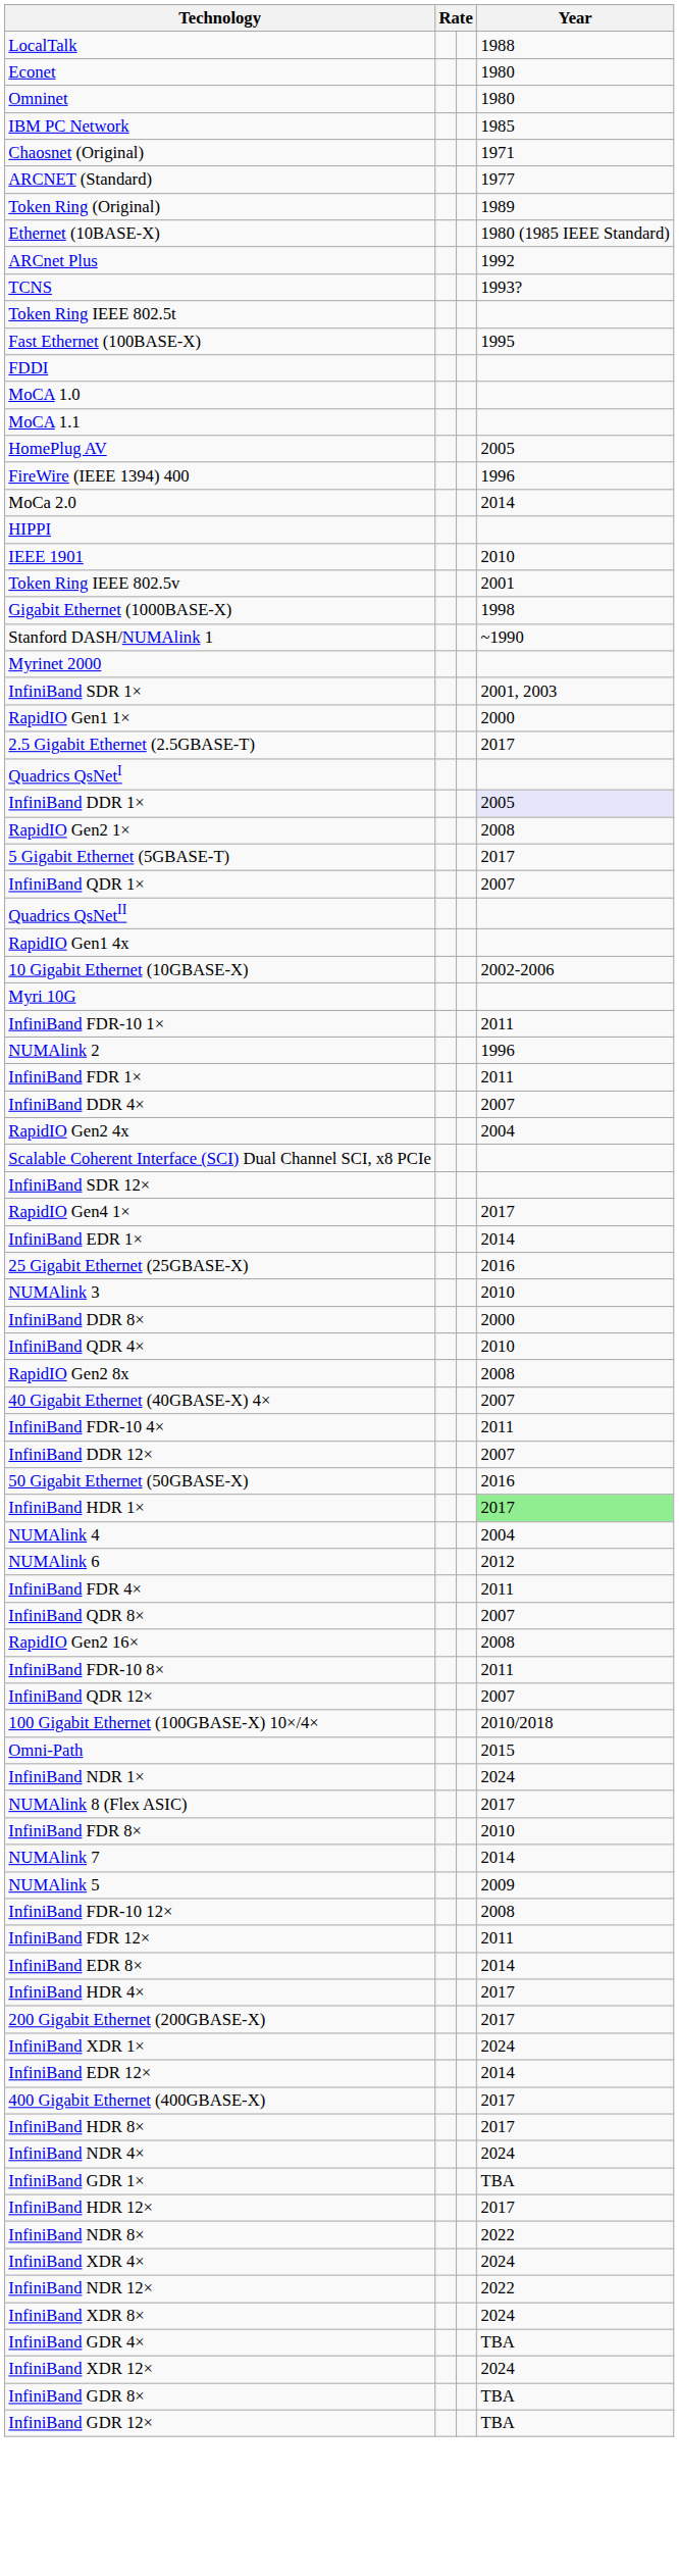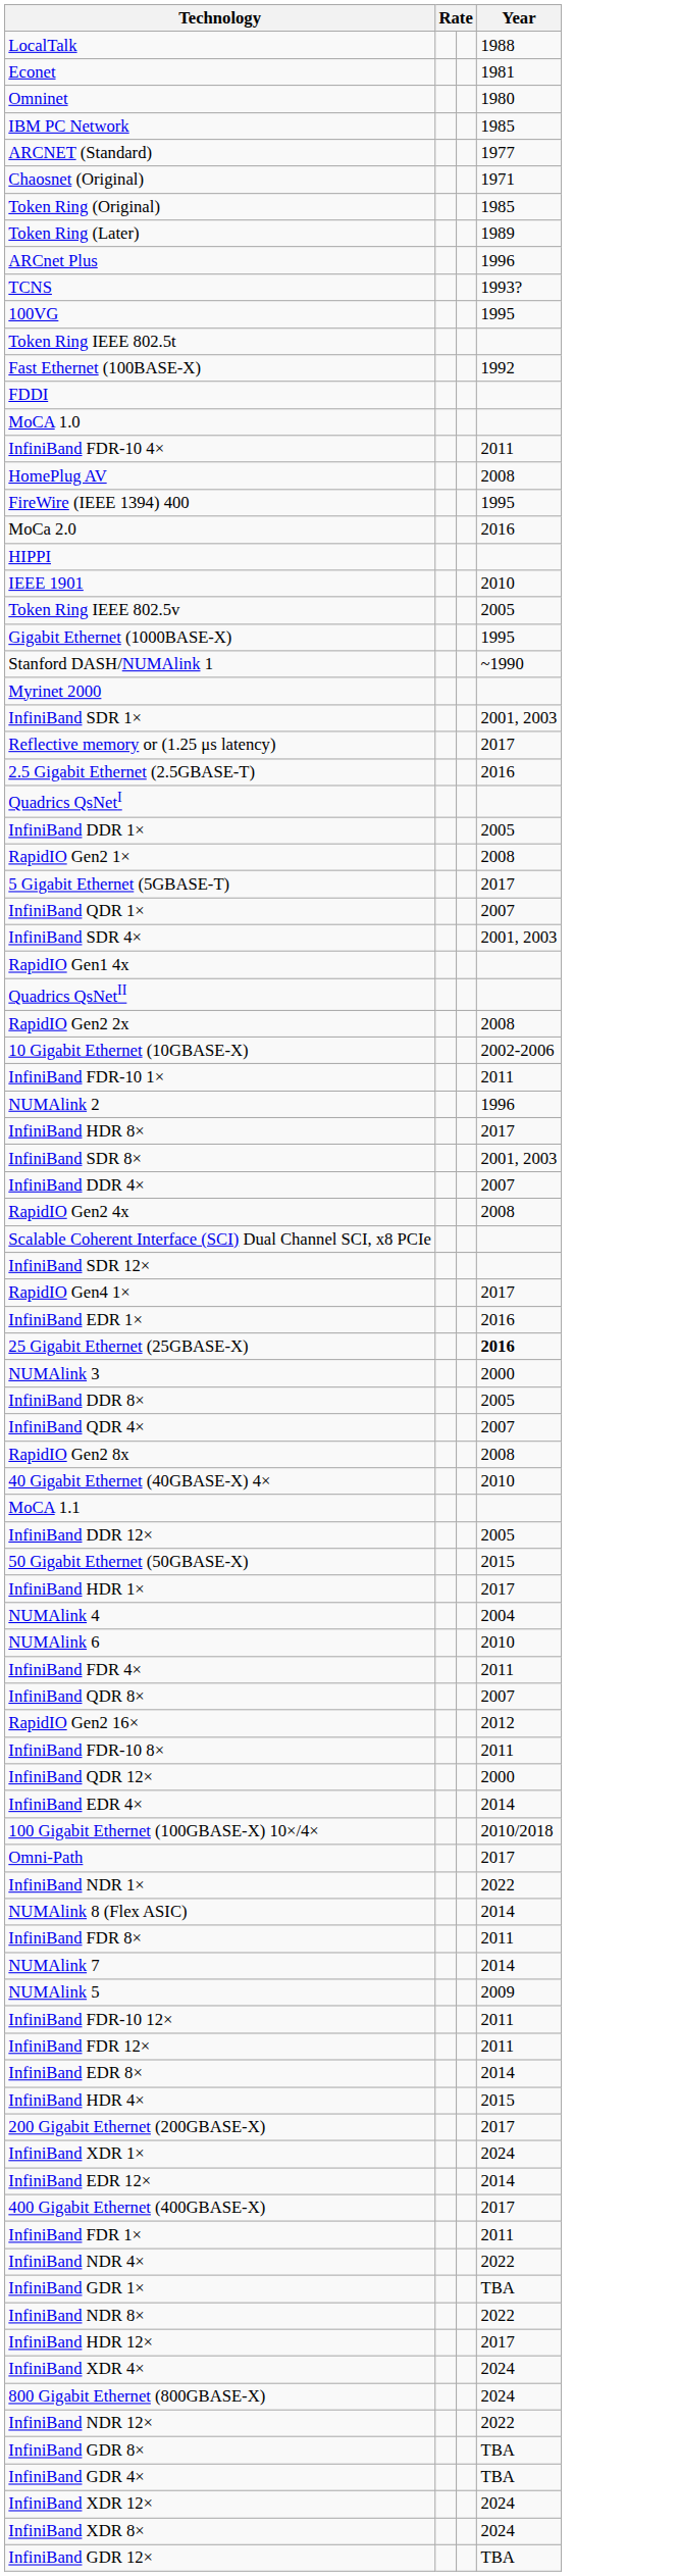 <table class="wikitable sortable">
 <tr>
 <th>Technology</th>
 <th colspan=2>Rate</th>
 <th>Year</th>
 </tr>
 <tr>
 <td><a href='#'>LocalTalk</a></td>
 <td align=right><strong></strong></td>
 <td align=right></td>
 <td>1988</td>
 </tr>
 <tr>
 <td><a href='#'>Econet</a></td>
 <td align=right><strong></strong></td>
 <td align=right></td>
-<td>1980</td>
+<td>1981</td>
 </tr>
 <tr>
 <td><a href='#'>Omninet</a></td>
 <td align=right><strong></strong></td>
 <td align=right></td>
 <td>1980</td>
 </tr>
 <tr>
 <td><a href='#'>IBM PC Network</a></td>
 <td align=right><strong></strong></td>
 <td align=right></td>
 <td>1985</td>
 </tr>
 <tr>
+<td><a href='#'>ARCNET</a> (Standard)</td>
+<td align=right><strong></strong></td>
+<td align=right></td>
+<td>1977</td>
+</tr>
+<tr>
 <td><a href='#'>Chaosnet</a> (Original)</td>
 <td align=right><strong></strong></td>
 <td align=right></td>
 <td>1971</td>
 </tr>
 <tr>
-<td><a href='#'>ARCNET</a> (Standard)</td>
+<td><a href='#'>Token Ring</a> (Original)</td>
 <td align=right><strong></strong></td>
 <td align=right></td>
-<td>1977</td>
+<td>1985</td>
 </tr>
 <tr>
-<td><a href='#'>Token Ring</a> (Original)</td>
+<td><a href='#'>Token Ring</a> (Later)</td>
 <td align=right><strong></strong></td>
 <td align=right></td>
 <td>1989</td>
 </tr>
 <tr>
-<td><a href='#'>Ethernet</a> (10BASE-X)</td>
-<td align=right><strong></strong></td>
-<td align=right></td>
-<td>1980 (1985 IEEE Standard)</td>
-</tr>
-<tr>
 <td><a href='#'>ARCnet Plus</a></td>
 <td align=right><strong></strong></td>
 <td align=right></td>
-<td>1992</td>
+<td>1996</td>
 </tr>
 <tr>
 <td><a href='#'>TCNS</a></td>
 <td align=right><strong></strong></td>
 <td align=right></td>
 <td>1993?</td>
+</tr>
+<tr>
+<td><a href='#'>100VG</a></td>
+<td align=right><strong></strong></td>
+<td align=right></td>
+<td>1995</td>
 </tr>
 <tr>
 <td><a href='#'>Token Ring</a> IEEE 802.5t</td>
 <td align=right><strong></strong></td>
 <td align=right></td>
 <td></td>
 </tr>
 <tr>
 <td><a href='#'>Fast Ethernet</a> (100BASE-X)</td>
 <td align=right><strong></strong></td>
 <td align=right></td>
-<td>1995</td>
+<td>1992</td>
 </tr>
 <tr>
 <td><a href='#'>FDDI</a></td>
 <td align=right><strong></strong></td>
 <td align=right></td>
 <td></td>
 </tr>
 <tr>
 <td><a href='#'>MoCA</a> 1.0</td>
 <td align=right><strong></strong></td>
 <td align=right></td>
 <td></td>
 </tr>
 <tr>
-<td><a href='#'>MoCA</a> 1.1</td>
+<td><a href='#'>InfiniBand</a> FDR-10 4×</td>
 <td align=right><strong></strong></td>
 <td align=right></td>
-<td></td>
+<td>2011</td>
 </tr>
 <tr>
 <td><a href='#'>HomePlug AV</a></td>
 <td align=right><strong></strong></td>
 <td align=right></td>
-<td>2005</td>
+<td>2008</td>
 </tr>
 <tr>
 <td><a href='#'>FireWire</a> (IEEE 1394) 400</td>
 <td align=right><strong></strong></td>
 <td align=right></td>
-<td>1996</td>
+<td>1995</td>
 </tr>
 <tr>
 <td>MoCa 2.0</td>
 <td align=right><strong></strong></td>
 <td></td>
-<td>2014</td>
+<td>2016</td>
 </tr>
 <tr>
 <td><a href='#'>HIPPI</a></td>
 <td align=right><strong></strong></td>
 <td align=right></td>
 <td></td>
 </tr>
 <tr>
 <td><a href='#'>IEEE 1901</a></td>
 <td align=right><strong></strong></td>
 <td align=right></td>
 <td>2010</td>
 </tr>
 <tr>
 <td><a href='#'>Token Ring</a> IEEE 802.5v</td>
 <td align=right><strong></strong></td>
 <td align=right></td>
-<td>2001</td>
+<td>2005</td>
 </tr>
 <tr>
 <td><a href='#'>Gigabit Ethernet</a> (1000BASE-X)</td>
 <td align=right><strong></strong></td>
 <td align=right></td>
-<td>1998</td>
+<td>1995</td>
 </tr>
 <tr>
 <td>Stanford DASH/<a href='#'>NUMAlink</a> 1</td>
 <td align=right><strong></strong></td>
 <td align=right></td>
 <td>~1990</td>
 </tr>
 <tr>
 <td><a href='#'>Myrinet 2000</a></td>
 <td align=right><strong></strong></td>
 <td align=right></td>
 <td></td>
 </tr>
 <tr>
 <td><a href='#'>InfiniBand</a> SDR 1×</td>
 <td align=right><strong></strong></td>
 <td align=right></td>
 <td>2001, 2003</td>
 </tr>
 <tr>
-<td><a href='#'>RapidIO</a> Gen1 1×</td>
+<td><a href='#'>Reflective memory</a> or  (1.25 μs latency)</td>
 <td align=right><strong></strong></td>
 <td align=right></td>
-<td>2000</td>
+<td>2017</td>
 </tr>
 <tr>
 <td><a href='#'>2.5 Gigabit Ethernet</a> (2.5GBASE-T)</td>
 <td align=right><strong></strong></td>
 <td align=right></td>
-<td>2017</td>
+<td>2016</td>
 </tr>
 <tr>
 <td><a href='#'>Quadrics QsNet<sup>I</sup></a></td>
 <td align=right><strong></strong></td>
 <td align=right></td>
 <td></td>
 </tr>
 <tr>
 <td><a href='#'>InfiniBand</a> DDR 1×</td>
 <td align=right><strong></strong></td>
 <td align=right></td>
-<td style="background: lavender;">2005</td>
+<td>2005</td>
 </tr>
 <tr>
 <td><a href='#'>RapidIO</a> Gen2 1×</td>
 <td align=right><strong></strong></td>
 <td align=right></td>
 <td>2008</td>
 </tr>
 <tr>
 <td><a href='#'>5 Gigabit Ethernet</a> (5GBASE-T)</td>
 <td align=right><strong></strong></td>
 <td align=right></td>
 <td>2017</td>
 </tr>
 <tr>
 <td><a href='#'>InfiniBand</a> QDR 1×</td>
 <td align=right><strong></strong></td>
 <td align=right></td>
 <td>2007</td>
 </tr>
 <tr>
-<td><a href='#'>Quadrics QsNet<sup>II</sup></a></td>
+<td><a href='#'>InfiniBand</a> SDR 4×</td>
 <td align=right><strong></strong></td>
 <td align=right></td>
-<td></td>
+<td>2001, 2003</td>
 </tr>
 <tr>
 <td><a href='#'>RapidIO</a> Gen1 4x</td>
 <td align=right><strong></strong></td>
 <td align=right></td>
 <td></td>
 </tr>
 <tr>
+<td><a href='#'>Quadrics QsNet<sup>II</sup></a></td>
+<td align=right><strong></strong></td>
+<td align=right></td>
+<td></td>
+</tr>
+<tr>
+<td><a href='#'>RapidIO</a> Gen2 2x</td>
+<td align=right><strong></strong></td>
+<td align=right></td>
+<td>2008</td>
+</tr>
+<tr>
 <td><a href='#'>10 Gigabit Ethernet</a> (10GBASE-X)</td>
 <td align=right><strong></strong></td>
 <td align=right></td>
 <td>2002-2006</td>
-</tr>
-<tr>
-<td><a href='#'>Myri 10G</a></td>
-<td align=right><strong></strong></td>
-<td align=right></td>
-<td></td>
 </tr>
 <tr>
 <td><a href='#'>InfiniBand</a> FDR-10 1×</td>
 <td align=right><strong></strong></td>
 <td align=right></td>
 <td>2011</td>
 </tr>
 <tr>
 <td><a href='#'>NUMAlink</a> 2</td>
 <td align=right><strong></strong></td>
 <td align=right></td>
 <td>1996</td>
 </tr>
 <tr>
-<td><a href='#'>InfiniBand</a> FDR 1×</td>
+<td><a href='#'>InfiniBand</a> HDR 8×</td>
 <td align=right><strong></strong></td>
 <td align=right></td>
-<td>2011</td>
+<td>2017</td>
+</tr>
+<tr>
+<td><a href='#'>InfiniBand</a> SDR 8×</td>
+<td align=right><strong></strong></td>
+<td align=right></td>
+<td>2001, 2003</td>
 </tr>
 <tr>
 <td><a href='#'>InfiniBand</a> DDR 4×</td>
 <td align=right><strong></strong></td>
 <td align=right></td>
 <td>2007</td>
 </tr>
 <tr>
 <td><a href='#'>RapidIO</a> Gen2 4x</td>
 <td align=right><strong></strong></td>
 <td align=right></td>
-<td>2004</td>
+<td>2008</td>
 </tr>
 <tr>
 <td><a href='#'>Scalable Coherent Interface (SCI)</a> Dual Channel SCI, x8 PCIe</td>
 <td align=right><strong></strong></td>
 <td align=right></td>
 <td></td>
 </tr>
 <tr>
 <td><a href='#'>InfiniBand</a> SDR 12×</td>
 <td align=right><strong></strong></td>
 <td align=right></td>
 <td></td>
 </tr>
 <tr>
 <td><a href='#'>RapidIO</a> Gen4 1×</td>
 <td align=right><strong></strong></td>
 <td align=right></td>
 <td>2017</td>
 </tr>
 <tr>
 <td><a href='#'>InfiniBand</a> EDR 1×</td>
 <td align=right><strong></strong></td>
 <td align=right></td>
-<td>2014</td>
+<td>2016</td>
 </tr>
 <tr>
 <td><a href='#'>25 Gigabit Ethernet</a> (25GBASE-X)</td>
 <td align=right><strong></strong></td>
 <td align=right></td>
-<td>2016</td>
+<td><strong>2016</strong></td>
 </tr>
 <tr>
 <td><a href='#'>NUMAlink</a> 3</td>
 <td align=right><strong></strong></td>
 <td align=right></td>
-<td>2010</td>
+<td>2000</td>
 </tr>
 <tr>
 <td><a href='#'>InfiniBand</a> DDR 8×</td>
 <td align=right><strong></strong></td>
 <td align=right></td>
-<td>2000</td>
+<td>2005</td>
 </tr>
 <tr>
 <td><a href='#'>InfiniBand</a> QDR 4×</td>
 <td align=right><strong></strong></td>
 <td align=right></td>
-<td>2010</td>
+<td>2007</td>
 </tr>
 <tr>
 <td><a href='#'>RapidIO</a> Gen2 8x</td>
 <td align=right><strong></strong></td>
 <td align=right></td>
 <td>2008</td>
 </tr>
 <tr>
 <td><a href='#'>40 Gigabit Ethernet</a> (40GBASE-X) 4×</td>
 <td align=right><strong></strong></td>
 <td align=right></td>
-<td>2007</td>
+<td>2010</td>
 </tr>
 <tr>
-<td><a href='#'>InfiniBand</a> FDR-10 4×</td>
+<td><a href='#'>MoCA</a> 1.1</td>
 <td align=right><strong></strong></td>
 <td align=right></td>
-<td>2011</td>
+<td></td>
 </tr>
 <tr>
 <td><a href='#'>InfiniBand</a> DDR 12×</td>
 <td align=right><strong></strong></td>
 <td align=right></td>
-<td>2007</td>
+<td>2005</td>
 </tr>
 <tr>
 <td><a href='#'>50 Gigabit Ethernet</a> (50GBASE-X)</td>
 <td align=right><strong></strong></td>
 <td align=right></td>
-<td>2016</td>
+<td>2015</td>
 </tr>
 <tr>
 <td><a href='#'>InfiniBand</a> HDR 1×</td>
 <td align=right><strong></strong></td>
 <td align=right></td>
-<td style="background: lightgreen;">2017</td>
+<td>2017</td>
 </tr>
 <tr>
 <td><a href='#'>NUMAlink</a> 4</td>
 <td align=right><strong></strong></td>
 <td align=right></td>
 <td>2004</td>
 </tr>
 <tr>
 <td><a href='#'>NUMAlink</a> 6</td>
 <td align=right><strong></strong></td>
 <td align=right></td>
-<td>2012</td>
+<td>2010</td>
 </tr>
 <tr>
 <td><a href='#'>InfiniBand</a> FDR 4×</td>
 <td align=right><strong></strong></td>
 <td align=right></td>
 <td>2011</td>
 </tr>
 <tr>
 <td><a href='#'>InfiniBand</a> QDR 8×</td>
 <td align=right><strong></strong></td>
 <td align=right></td>
 <td>2007</td>
 </tr>
 <tr>
 <td><a href='#'>RapidIO</a> Gen2 16×</td>
 <td align=right><strong></strong></td>
 <td align=right></td>
-<td>2008</td>
+<td>2012</td>
 </tr>
 <tr>
 <td><a href='#'>InfiniBand</a> FDR-10 8×</td>
 <td align=right><strong></strong></td>
 <td align=right></td>
 <td>2011</td>
 </tr>
 <tr>
 <td><a href='#'>InfiniBand</a> QDR 12×</td>
 <td align=right><strong></strong></td>
 <td align=right></td>
-<td>2007</td>
+<td>2000</td>
+</tr>
+<tr>
+<td><a href='#'>InfiniBand</a> EDR 4×</td>
+<td align=right><strong></strong></td>
+<td align=right></td>
+<td>2014</td>
 </tr>
 <tr>
 <td><a href='#'>100 Gigabit Ethernet</a> (100GBASE-X) 10×/4×</td>
 <td align=right><strong></strong></td>
 <td align=right></td>
 <td>2010/2018</td>
 </tr>
 <tr>
 <td><a href='#'>Omni-Path</a></td>
 <td align=right><strong></strong></td>
 <td align=right></td>
-<td>2015</td>
+<td>2017</td>
 </tr>
 <tr>
 <td><a href='#'>InfiniBand</a> NDR 1×</td>
 <td align=right><strong></strong></td>
 <td align=right></td>
-<td>2024</td>
+<td>2022</td>
 </tr>
 <tr>
 <td><a href='#'>NUMAlink</a> 8 (Flex ASIC)</td>
 <td align=right><strong></strong></td>
 <td align=right></td>
-<td>2017</td>
+<td>2014</td>
 </tr>
 <tr>
 <td><a href='#'>InfiniBand</a> FDR 8×</td>
 <td align=right><strong></strong></td>
 <td align=right></td>
-<td>2010</td>
+<td>2011</td>
 </tr>
 <tr>
 <td><a href='#'>NUMAlink</a> 7</td>
 <td align=right><strong></strong></td>
 <td align=right></td>
 <td>2014</td>
 </tr>
 <tr>
 <td><a href='#'>NUMAlink</a> 5</td>
 <td align=right><strong></strong></td>
 <td align=right></td>
 <td>2009</td>
 </tr>
 <tr>
 <td><a href='#'>InfiniBand</a> FDR-10 12×</td>
 <td align=right><strong></strong></td>
 <td align=right></td>
-<td>2008</td>
+<td>2011</td>
 </tr>
 <tr>
 <td><a href='#'>InfiniBand</a> FDR 12×</td>
 <td align=right><strong></strong></td>
 <td align=right></td>
 <td>2011</td>
 </tr>
 <tr>
 <td><a href='#'>InfiniBand</a> EDR 8×</td>
 <td align=right><strong></strong></td>
 <td align=right></td>
 <td>2014</td>
 </tr>
 <tr>
 <td><a href='#'>InfiniBand</a> HDR 4×</td>
 <td align=right><strong></strong></td>
 <td align=right></td>
-<td>2017</td>
+<td>2015</td>
 </tr>
 <tr>
 <td><a href='#'>200 Gigabit Ethernet</a> (200GBASE-X)</td>
 <td align=right><strong></strong></td>
 <td align=right></td>
 <td>2017</td>
 </tr>
 <tr>
 <td><a href='#'>InfiniBand</a> XDR 1×</td>
 <td align=right><strong></strong></td>
 <td align=right></td>
 <td>2024</td>
 </tr>
 <tr>
 <td><a href='#'>InfiniBand</a> EDR 12×</td>
 <td align=right><strong></strong></td>
 <td align=right></td>
 <td>2014</td>
 </tr>
 <tr>
 <td><a href='#'>400 Gigabit Ethernet</a> (400GBASE-X)</td>
 <td align=right><strong></strong></td>
 <td align=right></td>
 <td>2017</td>
 </tr>
 <tr>
-<td><a href='#'>InfiniBand</a> HDR 8×</td>
+<td><a href='#'>InfiniBand</a> FDR 1×</td>
 <td align=right><strong></strong></td>
 <td align=right></td>
-<td>2017</td>
+<td>2011</td>
 </tr>
 <tr>
 <td><a href='#'>InfiniBand</a> NDR 4×</td>
 <td align=right><strong></strong></td>
 <td align=right></td>
-<td>2024</td>
+<td>2022</td>
 </tr>
 <tr>
 <td><a href='#'>InfiniBand</a> GDR 1×</td>
 <td align=right><strong></strong></td>
 <td align=right></td>
 <td>TBA</td>
 </tr>
 <tr>
+<td><a href='#'>InfiniBand</a> NDR 8×</td>
+<td align=right><strong></strong></td>
+<td align=right></td>
+<td>2022</td>
+</tr>
+<tr>
 <td><a href='#'>InfiniBand</a> HDR 12×</td>
 <td align=right><strong></strong></td>
 <td align=right></td>
 <td>2017</td>
 </tr>
 <tr>
-<td><a href='#'>InfiniBand</a> NDR 8×</td>
+<td><a href='#'>InfiniBand</a> XDR 4×</td>
 <td align=right><strong></strong></td>
 <td align=right></td>
-<td>2022</td>
+<td>2024</td>
 </tr>
 <tr>
-<td><a href='#'>InfiniBand</a> XDR 4×</td>
+<td><a href='#'>800 Gigabit Ethernet</a> (800GBASE-X)</td>
 <td align=right><strong></strong></td>
 <td align=right></td>
 <td>2024</td>
 </tr>
 <tr>
 <td><a href='#'>InfiniBand</a> NDR 12×</td>
 <td align=right><strong></strong></td>
 <td align=right></td>
 <td>2022</td>
 </tr>
 <tr>
-<td><a href='#'>InfiniBand</a> XDR 8×</td>
+<td><a href='#'>InfiniBand</a> GDR 8×</td>
 <td align=right><strong></strong></td>
 <td align=right></td>
-<td>2024</td>
+<td>TBA</td>
 </tr>
 <tr>
 <td><a href='#'>InfiniBand</a> GDR 4×</td>
 <td align=right><strong></strong></td>
 <td align=right></td>
 <td>TBA</td>
 </tr>
 <tr>
 <td><a href='#'>InfiniBand</a> XDR 12×</td>
 <td align=right><strong></strong></td>
 <td align=right></td>
 <td>2024</td>
 </tr>
 <tr>
-<td><a href='#'>InfiniBand</a> GDR 8×</td>
+<td><a href='#'>InfiniBand</a> XDR 8×</td>
 <td align=right><strong></strong></td>
 <td align=right></td>
-<td>TBA</td>
+<td>2024</td>
 </tr>
 <tr>
 <td><a href='#'>InfiniBand</a> GDR 12×</td>
 <td align=right><strong></strong></td>
 <td align=right></td>
 <td>TBA</td>
 </tr>
 </table>
